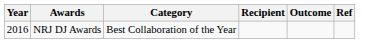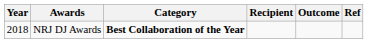 <table class="wikitable sortable">
 <tr>
 <th>Year</th>
 <th>Awards</th>
 <th>Category</th>
 <th>Recipient</th>
 <th>Outcome</th>
 <th>Ref</th>
 </tr>
 <tr>
-<td>2016</td>
+<td>2018</td>
 <td>NRJ DJ Awards</td>
-<td>Best Collaboration of the Year</td>
+<td><strong>Best Collaboration of the Year</strong></td>
 <td></td>
 <td></td>
 <td></td>
 </tr>
 </table>
